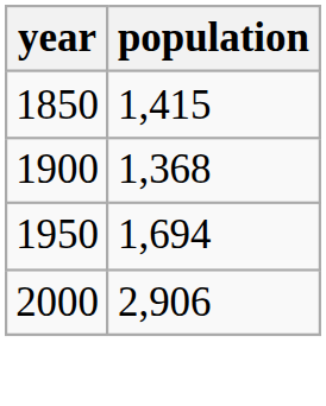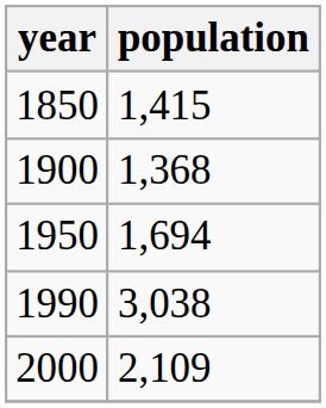 <table class="wikitable">
 <tr>
 <th>year</th>
 <th>population</th>
 </tr>
 <tr>
 <td>1850</td>
 <td>1,415</td>
 </tr>
 <tr>
 <td>1900</td>
 <td>1,368</td>
 </tr>
 <tr>
 <td>1950</td>
 <td>1,694</td>
 </tr>
 <tr>
+<td>1990</td>
+<td>3,038</td>
+</tr>
+<tr>
 <td>2000</td>
-<td>2,906</td>
+<td>2,109</td>
 </tr>
 <tr>
 </tr>
 </table>
